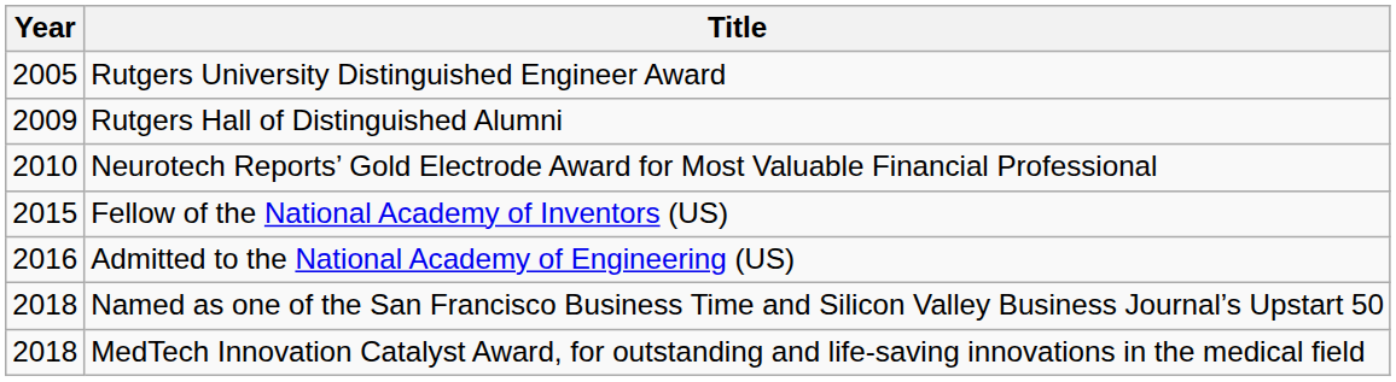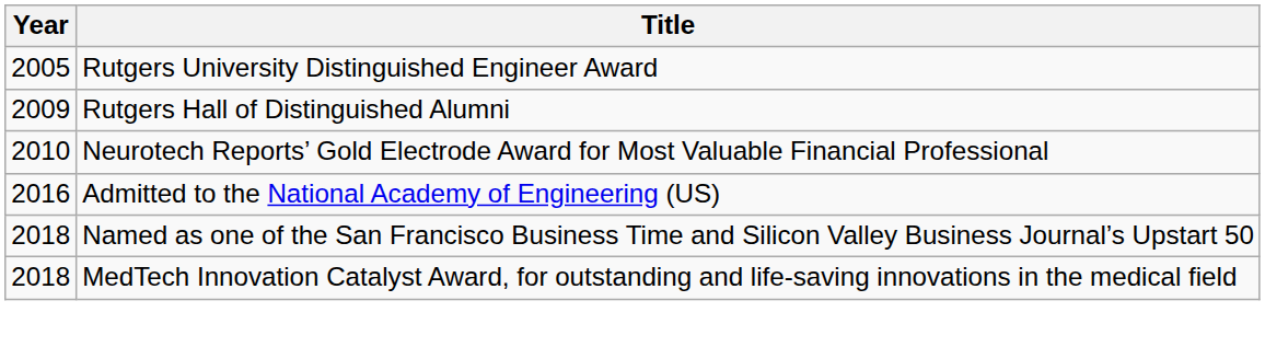 <table class="wikitable">
 <tr>
 <th>Year</th>
 <th>Title</th>
 </tr>
 <tr>
 <td>2005</td>
 <td>Rutgers University Distinguished Engineer Award</td>
 </tr>
 <tr>
 <td>2009</td>
 <td>Rutgers Hall of Distinguished Alumni</td>
 </tr>
 <tr>
 <td>2010</td>
 <td>Neurotech Reports’ Gold Electrode Award for Most Valuable Financial Professional</td>
 </tr>
 <tr>
-<td>2015</td>
-<td>Fellow of the <a href='#'>National Academy of Inventors</a> (US)</td>
-</tr>
-<tr>
 <td>2016</td>
 <td>Admitted to the <a href='#'>National Academy of Engineering</a> (US)</td>
 </tr>
 <tr>
 <td>2018</td>
 <td>Named as one of the San Francisco Business Time and Silicon Valley Business Journal’s Upstart 50</td>
 </tr>
 <tr>
 <td>2018</td>
 <td>MedTech Innovation Catalyst Award, for outstanding and life-saving innovations in the medical field</td>
 </tr>
 </table>
